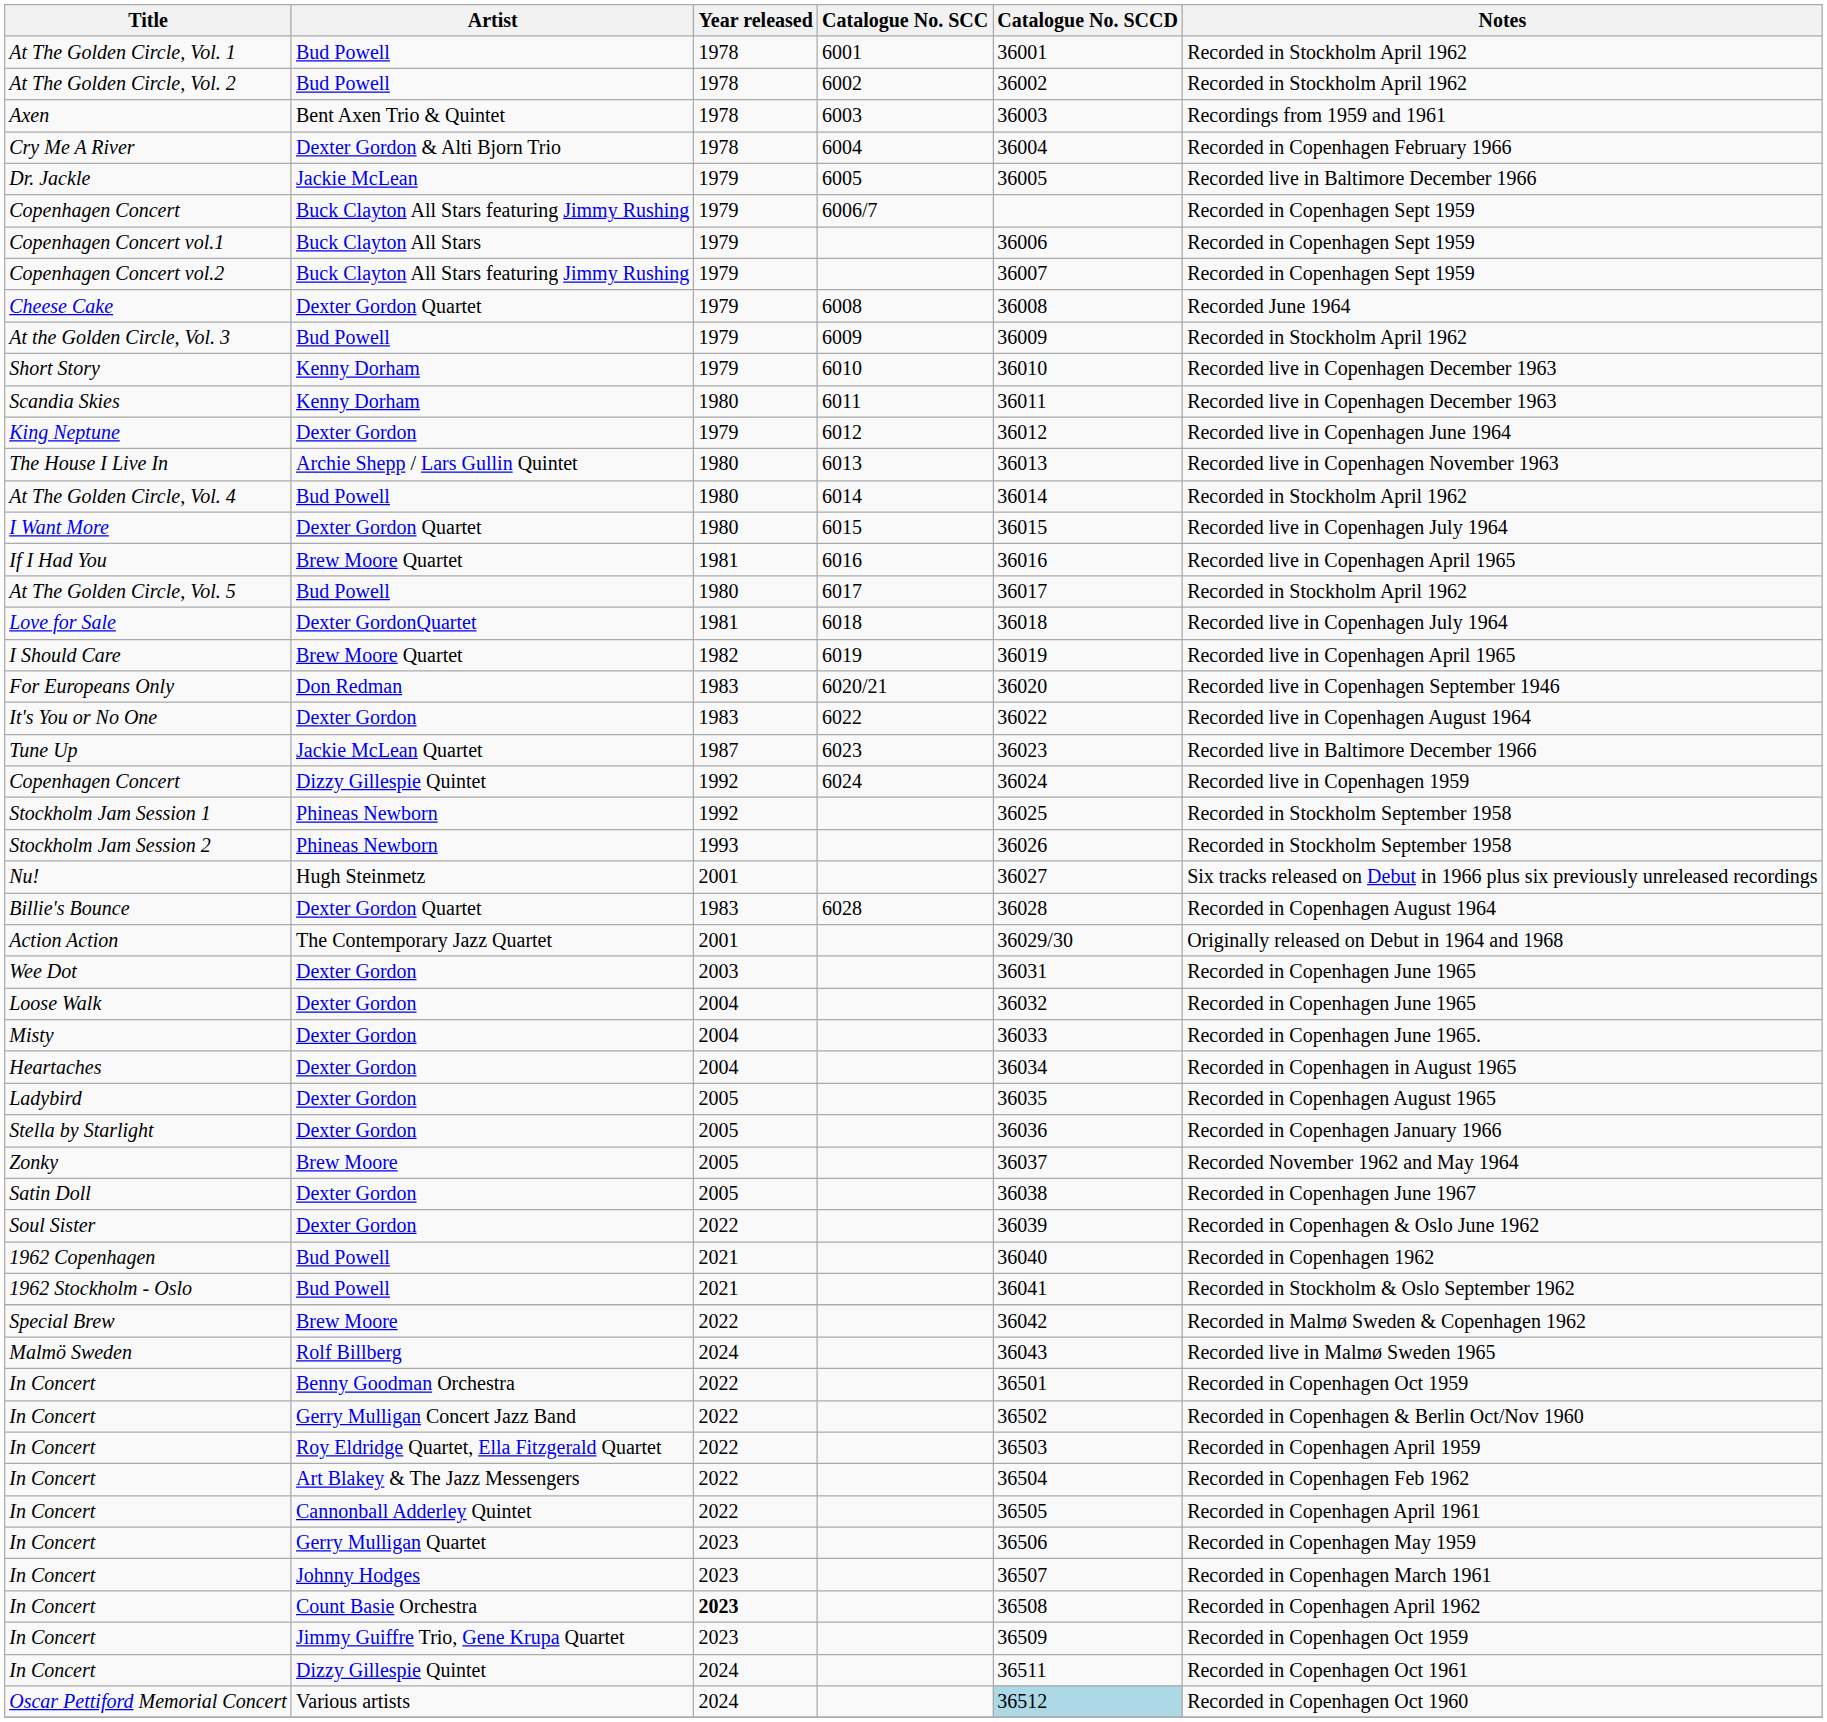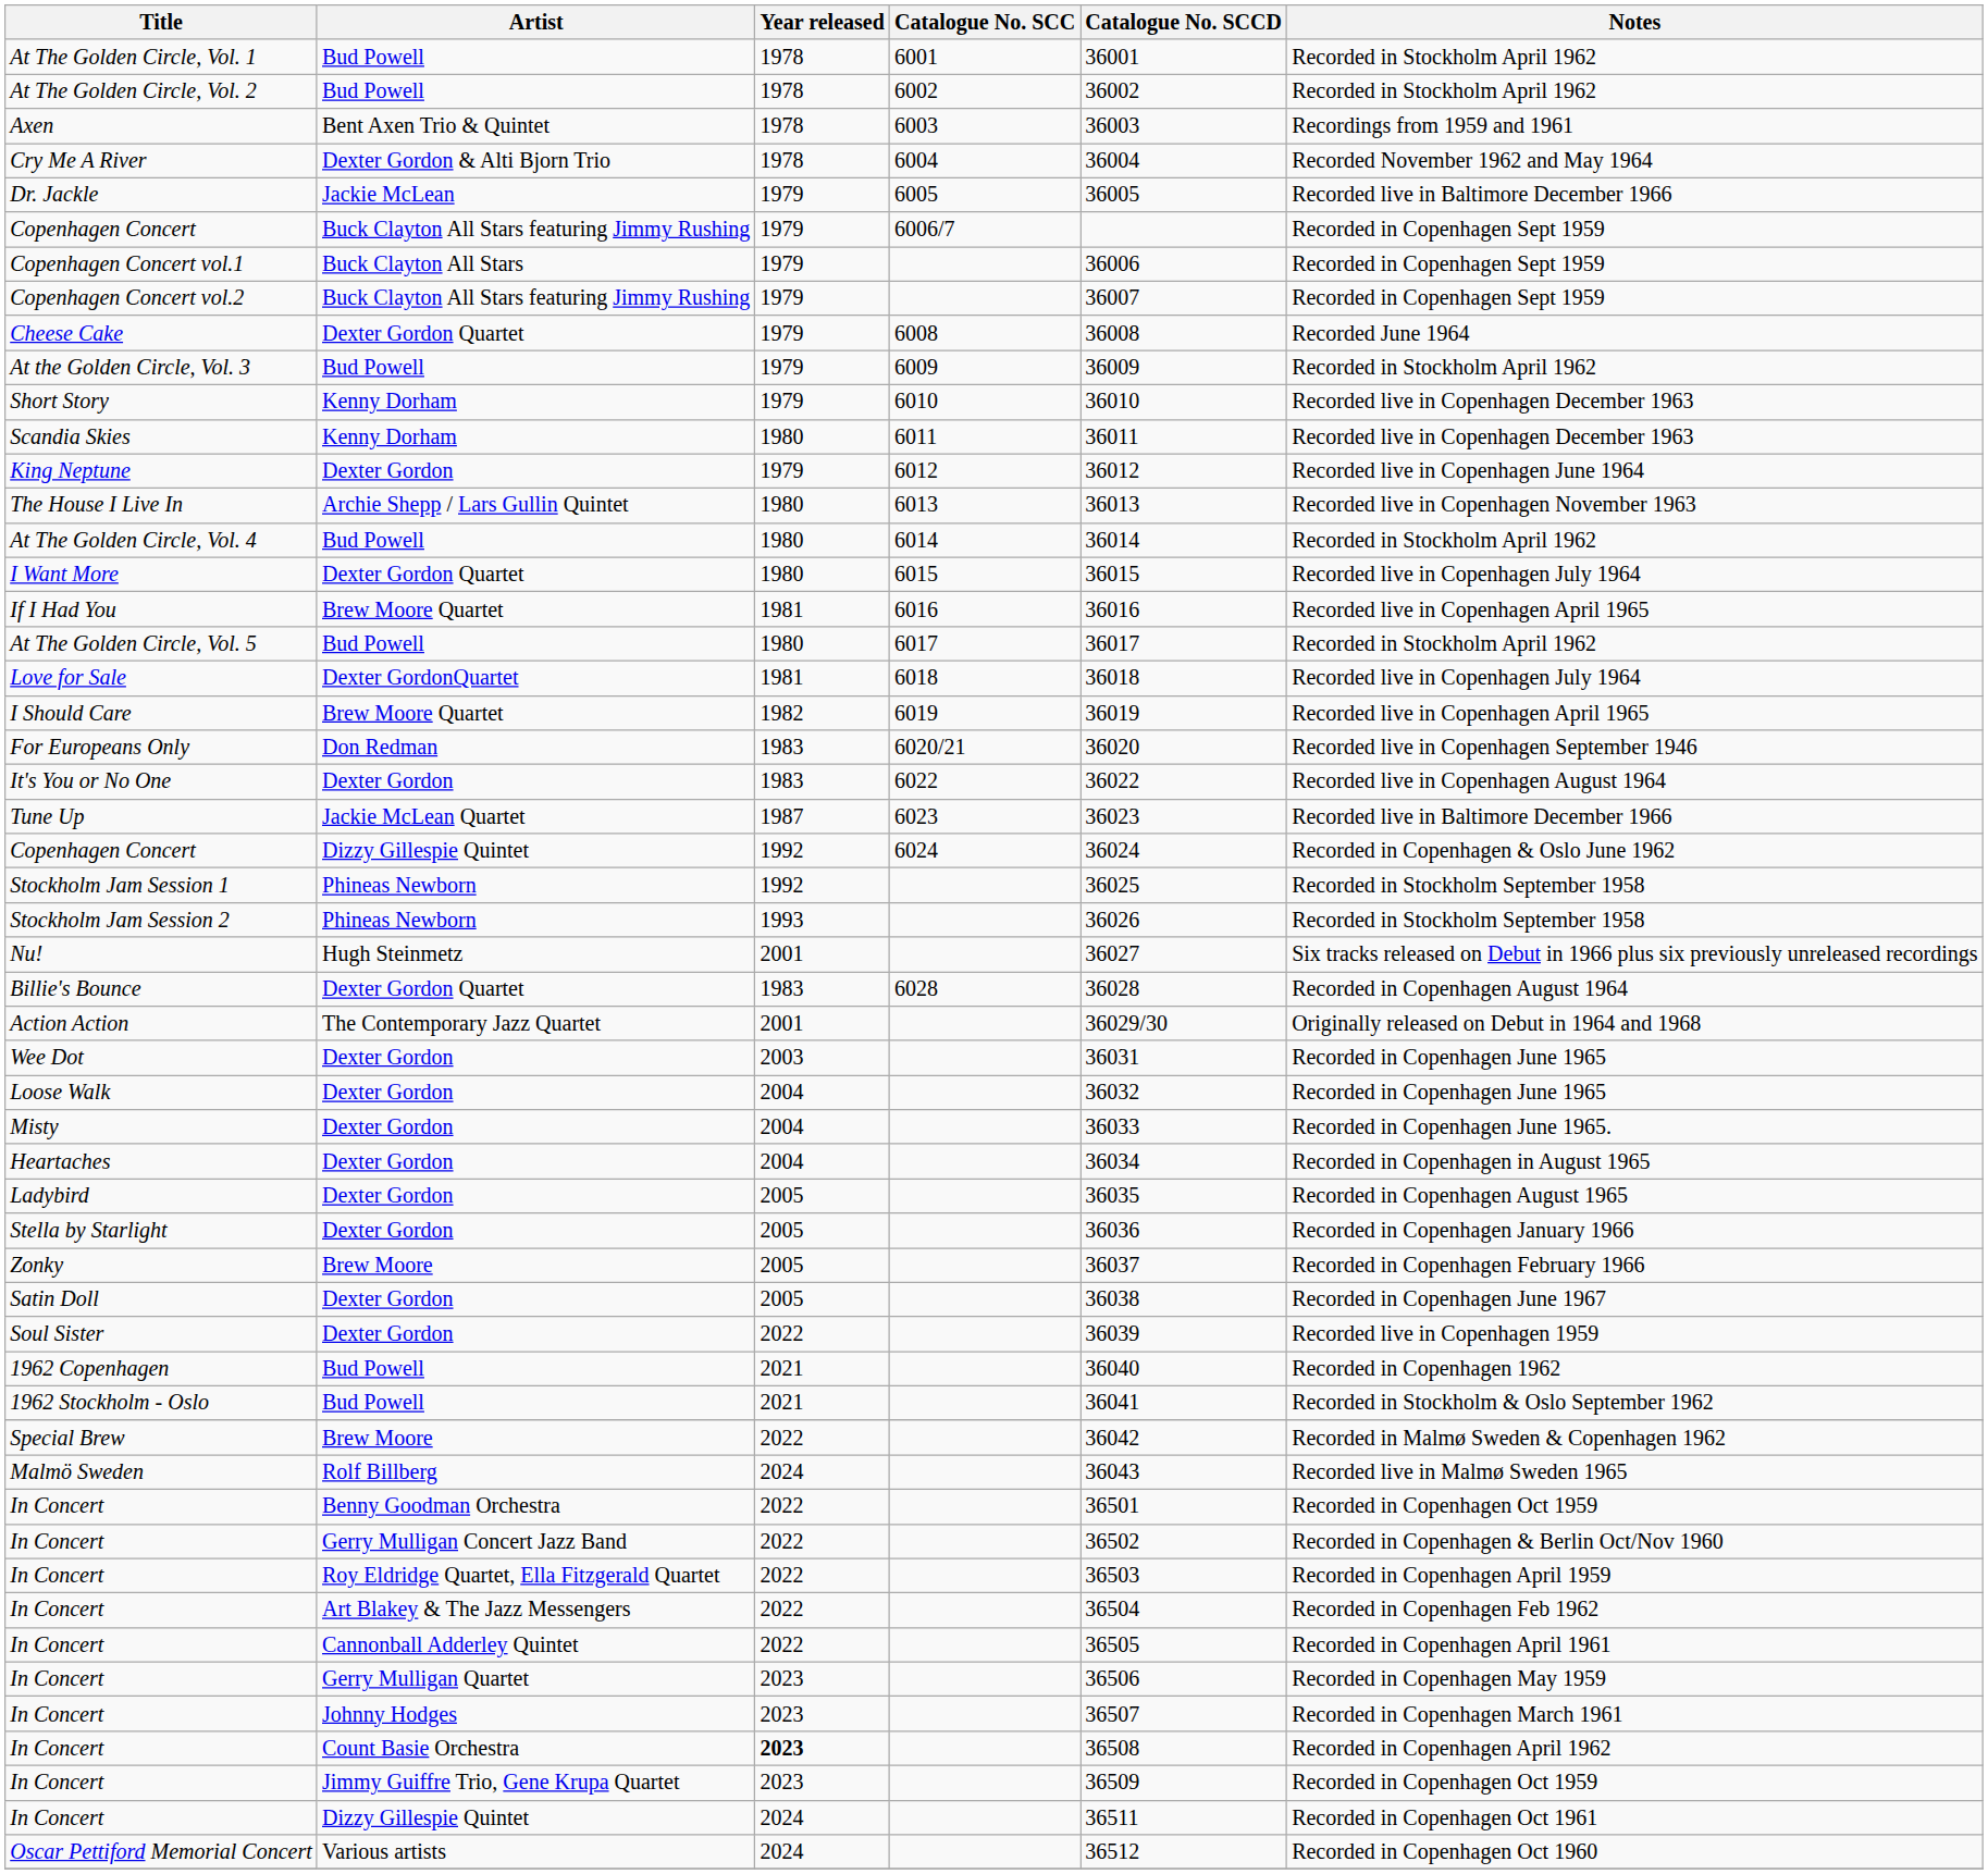 <table class="wikitable sortable">
 <tr>
 <th>Title</th>
 <th>Artist</th>
 <th>Year released</th>
 <th>Catalogue No. SCC</th>
 <th>Catalogue No. SCCD</th>
 <th>Notes</th>
 </tr>
 <tr>
 <td><em>At The Golden Circle, Vol. 1</em></td>
 <td><a href='#'>Bud Powell</a></td>
 <td>1978</td>
 <td>6001</td>
 <td>36001</td>
 <td>Recorded in Stockholm April 1962</td>
 </tr>
 <tr>
 <td><em>At The Golden Circle, Vol. 2</em></td>
 <td><a href='#'>Bud Powell</a></td>
 <td>1978</td>
 <td>6002</td>
 <td>36002</td>
 <td>Recorded in Stockholm April 1962</td>
 </tr>
 <tr>
 <td><em>Axen</em></td>
 <td>Bent Axen Trio & Quintet</td>
 <td>1978</td>
 <td>6003</td>
 <td>36003</td>
 <td>Recordings from 1959 and 1961</td>
 </tr>
 <tr>
 <td><em>Cry Me A River</em></td>
 <td><a href='#'>Dexter Gordon</a> & Alti Bjorn Trio</td>
 <td>1978</td>
 <td>6004</td>
 <td>36004</td>
-<td>Recorded in Copenhagen February 1966</td>
+<td>Recorded November 1962 and May 1964</td>
 </tr>
 <tr>
 <td><em>Dr. Jackle</em></td>
 <td><a href='#'>Jackie McLean</a></td>
 <td>1979</td>
 <td>6005</td>
 <td>36005</td>
 <td>Recorded live in Baltimore December 1966</td>
 </tr>
 <tr>
 <td><em>Copenhagen Concert</em></td>
 <td><a href='#'>Buck Clayton</a> All Stars featuring <a href='#'>Jimmy Rushing</a></td>
 <td>1979</td>
 <td>6006/7</td>
 <td></td>
 <td>Recorded in Copenhagen Sept 1959</td>
 </tr>
 <tr>
 <td><em>Copenhagen Concert vol.1</em></td>
 <td><a href='#'>Buck Clayton</a> All Stars</td>
 <td>1979</td>
 <td></td>
 <td>36006</td>
 <td>Recorded in Copenhagen Sept 1959</td>
 </tr>
 <tr>
 <td><em>Copenhagen Concert vol.2</em></td>
 <td><a href='#'>Buck Clayton</a> All Stars featuring <a href='#'>Jimmy Rushing</a></td>
 <td>1979</td>
 <td></td>
 <td>36007</td>
 <td>Recorded in Copenhagen Sept 1959</td>
 </tr>
 <tr>
 <td><em><a href='#'>Cheese Cake</a></em></td>
 <td><a href='#'>Dexter Gordon</a> Quartet</td>
 <td>1979</td>
 <td>6008</td>
 <td>36008</td>
 <td>Recorded June 1964</td>
 </tr>
 <tr>
 <td><em>At the Golden Circle, Vol. 3</em></td>
 <td><a href='#'>Bud Powell</a></td>
 <td>1979</td>
 <td>6009</td>
 <td>36009</td>
 <td>Recorded in Stockholm  April 1962</td>
 </tr>
 <tr>
 <td><em>Short Story</em></td>
 <td><a href='#'>Kenny Dorham</a></td>
 <td>1979</td>
 <td>6010</td>
 <td>36010</td>
 <td>Recorded live in Copenhagen December 1963</td>
 </tr>
 <tr>
 <td><em>Scandia Skies</em></td>
 <td><a href='#'>Kenny Dorham</a></td>
 <td>1980</td>
 <td>6011</td>
 <td>36011</td>
 <td>Recorded live in Copenhagen December 1963</td>
 </tr>
 <tr>
 <td><em><a href='#'>King Neptune</a></em></td>
 <td><a href='#'>Dexter Gordon</a></td>
 <td>1979</td>
 <td>6012</td>
 <td>36012</td>
 <td>Recorded live in Copenhagen June 1964</td>
 </tr>
 <tr>
 <td><em>The House I Live In</em></td>
 <td><a href='#'>Archie Shepp</a> / <a href='#'>Lars Gullin</a> Quintet</td>
 <td>1980</td>
 <td>6013</td>
 <td>36013</td>
 <td>Recorded live in Copenhagen November 1963</td>
 </tr>
 <tr>
 <td><em>At The Golden Circle, Vol. 4</em></td>
 <td><a href='#'>Bud Powell</a></td>
 <td>1980</td>
 <td>6014</td>
 <td>36014</td>
 <td>Recorded in Stockholm April 1962</td>
 </tr>
 <tr>
 <td><em><a href='#'>I Want More</a></em></td>
 <td><a href='#'>Dexter Gordon</a> Quartet</td>
 <td>1980</td>
 <td>6015</td>
 <td>36015</td>
 <td>Recorded live in Copenhagen July 1964</td>
 </tr>
 <tr>
 <td><em>If I Had You</em></td>
 <td><a href='#'>Brew Moore</a> Quartet</td>
 <td>1981</td>
 <td>6016</td>
 <td>36016</td>
 <td>Recorded live in Copenhagen April 1965</td>
 </tr>
 <tr>
 <td><em>At The Golden Circle, Vol. 5</em></td>
 <td><a href='#'>Bud Powell</a></td>
 <td>1980</td>
 <td>6017</td>
 <td>36017</td>
 <td>Recorded in Stockholm April 1962</td>
 </tr>
 <tr>
 <td><em><a href='#'>Love for Sale</a></em></td>
 <td><a href='#'>Dexter GordonQuartet</a></td>
 <td>1981</td>
 <td>6018</td>
 <td>36018</td>
 <td>Recorded live in Copenhagen July 1964</td>
 </tr>
 <tr>
 <td><em>I Should Care</em></td>
 <td><a href='#'>Brew Moore</a> Quartet</td>
 <td>1982</td>
 <td>6019</td>
 <td>36019</td>
 <td>Recorded live in Copenhagen April 1965</td>
 </tr>
 <tr>
 <td><em>For Europeans Only</em></td>
 <td><a href='#'>Don Redman</a></td>
 <td>1983</td>
 <td>6020/21</td>
 <td>36020</td>
 <td>Recorded live in Copenhagen September 1946</td>
 </tr>
 <tr>
 <td><em>It's You or No One</em></td>
 <td><a href='#'>Dexter Gordon</a></td>
 <td>1983</td>
 <td>6022</td>
 <td>36022</td>
 <td>Recorded live in Copenhagen August 1964</td>
 </tr>
 <tr>
 <td><em>Tune Up</em></td>
 <td><a href='#'>Jackie McLean</a> Quartet</td>
 <td>1987</td>
 <td>6023</td>
 <td>36023</td>
 <td>Recorded live in Baltimore December 1966</td>
 </tr>
 <tr>
 <td><em>Copenhagen Concert</em></td>
 <td><a href='#'>Dizzy Gillespie</a> Quintet</td>
 <td>1992</td>
 <td>6024</td>
 <td>36024</td>
-<td>Recorded live in Copenhagen 1959</td>
+<td>Recorded in Copenhagen & Oslo June 1962</td>
 </tr>
 <tr>
 <td><em>Stockholm Jam Session 1</em></td>
 <td><a href='#'>Phineas Newborn</a></td>
 <td>1992</td>
 <td></td>
 <td>36025</td>
 <td>Recorded in Stockholm September 1958</td>
 </tr>
 <tr>
 <td><em>Stockholm Jam Session 2</em></td>
 <td><a href='#'>Phineas Newborn</a></td>
 <td>1993</td>
 <td></td>
 <td>36026</td>
 <td>Recorded in Stockholm September 1958</td>
 </tr>
 <tr>
 <td><em>Nu!</em></td>
 <td>Hugh Steinmetz</td>
 <td>2001</td>
 <td></td>
 <td>36027</td>
 <td>Six tracks released on <a href='#'>Debut</a> in 1966 plus six previously unreleased recordings</td>
 </tr>
 <tr>
 <td><em>Billie's Bounce</em></td>
 <td><a href='#'>Dexter Gordon</a> Quartet</td>
 <td>1983</td>
 <td>6028</td>
 <td>36028</td>
 <td>Recorded in Copenhagen August 1964</td>
 </tr>
 <tr>
 <td><em>Action Action</em></td>
 <td>The Contemporary Jazz Quartet</td>
 <td>2001</td>
 <td></td>
 <td>36029/30</td>
 <td>Originally released on Debut in 1964 and 1968</td>
 </tr>
 <tr>
 <td><em>Wee Dot</em></td>
 <td><a href='#'>Dexter Gordon</a></td>
 <td>2003</td>
 <td></td>
 <td>36031</td>
 <td>Recorded in Copenhagen June 1965</td>
 </tr>
 <tr>
 <td><em>Loose Walk</em></td>
 <td><a href='#'>Dexter Gordon</a></td>
 <td>2004</td>
 <td></td>
 <td>36032</td>
 <td>Recorded in Copenhagen June 1965</td>
 </tr>
 <tr>
 <td><em>Misty</em></td>
 <td><a href='#'>Dexter Gordon</a></td>
 <td>2004</td>
 <td></td>
 <td>36033</td>
 <td>Recorded in Copenhagen June 1965.</td>
 </tr>
 <tr>
 <td><em>Heartaches</em></td>
 <td><a href='#'>Dexter Gordon</a></td>
 <td>2004</td>
 <td></td>
 <td>36034</td>
 <td>Recorded in Copenhagen in August 1965</td>
 </tr>
 <tr>
 <td><em>Ladybird</em></td>
 <td><a href='#'>Dexter Gordon</a></td>
 <td>2005</td>
 <td></td>
 <td>36035</td>
 <td>Recorded in Copenhagen August 1965</td>
 </tr>
 <tr>
 <td><em>Stella by Starlight</em></td>
 <td><a href='#'>Dexter Gordon</a></td>
 <td>2005</td>
 <td></td>
 <td>36036</td>
 <td>Recorded in Copenhagen January 1966</td>
 </tr>
 <tr>
 <td><em>Zonky</em></td>
 <td><a href='#'>Brew Moore</a></td>
 <td>2005</td>
 <td></td>
 <td>36037</td>
-<td>Recorded November 1962 and May 1964</td>
+<td>Recorded in Copenhagen February 1966</td>
 </tr>
 <tr>
 <td><em>Satin Doll</em></td>
 <td><a href='#'>Dexter Gordon</a></td>
 <td>2005</td>
 <td></td>
 <td>36038</td>
 <td>Recorded in Copenhagen June 1967</td>
 </tr>
 <tr>
 <td><em>Soul Sister</em></td>
 <td><a href='#'>Dexter Gordon</a></td>
 <td>2022</td>
 <td></td>
 <td>36039</td>
-<td>Recorded in Copenhagen & Oslo June 1962</td>
+<td>Recorded live in Copenhagen 1959</td>
 </tr>
 <tr>
 <td><em>1962 Copenhagen</em></td>
 <td><a href='#'>Bud Powell</a></td>
 <td>2021</td>
 <td></td>
 <td>36040</td>
 <td>Recorded in Copenhagen 1962</td>
 </tr>
 <tr>
 <td><em>1962 Stockholm - Oslo</em></td>
 <td><a href='#'>Bud Powell</a></td>
 <td>2021</td>
 <td></td>
 <td>36041</td>
 <td>Recorded in Stockholm & Oslo September 1962</td>
 </tr>
 <tr |>
 </tr>
 <tr>
 <td><em>Special Brew</em></td>
 <td><a href='#'>Brew Moore</a></td>
 <td>2022</td>
 <td></td>
 <td>36042</td>
 <td>Recorded in Malmø Sweden & Copenhagen 1962</td>
 </tr>
 <tr>
 <td><em>Malmö Sweden</em></td>
 <td><a href='#'>Rolf Billberg</a></td>
 <td>2024</td>
 <td></td>
 <td>36043</td>
 <td>Recorded live in Malmø Sweden 1965</td>
 </tr>
 <tr>
 <td><em>In Concert</em></td>
 <td><a href='#'>Benny Goodman</a> Orchestra</td>
 <td>2022</td>
 <td></td>
 <td>36501</td>
 <td>Recorded in Copenhagen Oct 1959</td>
 </tr>
 <tr>
 <td><em>In Concert</em></td>
 <td><a href='#'>Gerry Mulligan</a> Concert Jazz Band</td>
 <td>2022</td>
 <td></td>
 <td>36502</td>
 <td>Recorded in Copenhagen & Berlin Oct/Nov 1960</td>
 </tr>
 <tr>
 <td><em>In Concert</em></td>
 <td><a href='#'>Roy Eldridge</a> Quartet, <a href='#'>Ella Fitzgerald</a> Quartet</td>
 <td>2022</td>
 <td></td>
 <td>36503</td>
 <td>Recorded in Copenhagen April 1959</td>
 </tr>
 <tr>
 <td><em>In Concert</em></td>
 <td><a href='#'>Art Blakey</a> & The Jazz Messengers</td>
 <td>2022</td>
 <td></td>
 <td>36504</td>
 <td>Recorded in Copenhagen Feb 1962</td>
 </tr>
 <tr>
 <td><em>In Concert</em></td>
 <td><a href='#'>Cannonball Adderley</a> Quintet</td>
 <td>2022</td>
 <td></td>
 <td>36505</td>
 <td>Recorded in Copenhagen April 1961</td>
 </tr>
 <tr>
 <td><em>In Concert</em></td>
 <td><a href='#'>Gerry Mulligan</a> Quartet</td>
 <td>2023</td>
 <td></td>
 <td>36506</td>
 <td>Recorded in Copenhagen May 1959</td>
 </tr>
 <tr>
 <td><em>In Concert</em></td>
 <td><a href='#'>Johnny Hodges</a></td>
 <td>2023</td>
 <td></td>
 <td>36507</td>
 <td>Recorded in Copenhagen March 1961</td>
 </tr>
 <tr>
 <td><em>In Concert</em></td>
 <td><a href='#'>Count Basie</a> Orchestra</td>
 <td><strong>2023</strong></td>
 <td></td>
 <td>36508</td>
 <td>Recorded in Copenhagen April 1962</td>
 </tr>
 <tr>
 <td><em>In Concert</em></td>
 <td><a href='#'>Jimmy Guiffre</a> Trio, <a href='#'>Gene Krupa</a> Quartet</td>
 <td>2023</td>
 <td></td>
 <td>36509</td>
 <td>Recorded in Copenhagen Oct 1959</td>
 </tr>
 <tr>
 <td><em>In Concert</em></td>
 <td><a href='#'>Dizzy Gillespie</a> Quintet</td>
 <td>2024</td>
 <td></td>
 <td>36511</td>
 <td>Recorded in Copenhagen Oct 1961</td>
 </tr>
 <tr>
 <td><em><a href='#'>Oscar Pettiford</a> Memorial Concert</em></td>
 <td>Various artists</td>
 <td>2024</td>
 <td></td>
-<td style="background: lightblue;">36512</td>
+<td>36512</td>
 <td>Recorded in Copenhagen Oct 1960</td>
 </tr>
 <tr>
 </tr>
 </table>
